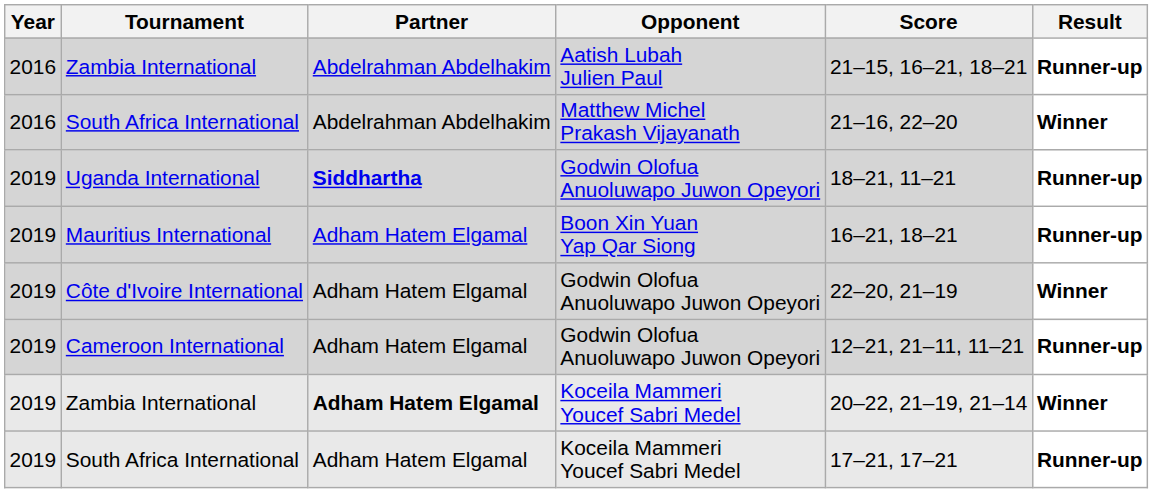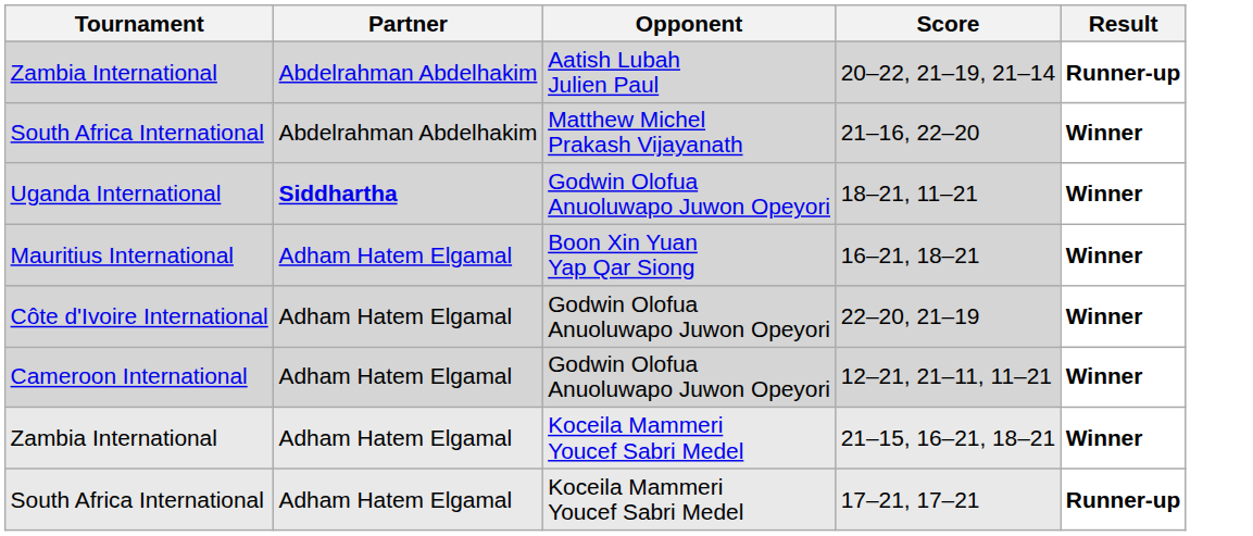 <table class="sortable wikitable" style="font-size: 90%;">
 <tr>
-<th>Year</th>
 <th>Tournament</th>
 <th>Partner</th>
 <th>Opponent</th>
 <th>Score</th>
 <th>Result</th>
 </tr>
 <tr style="background:#D5D5D5">
-<td align="center">2016</td>
 <td align="left"><a href='#'>Zambia International</a></td>
 <td align="left"> <a href='#'>Abdelrahman Abdelhakim</a></td>
 <td align="left"> <a href='#'>Aatish Lubah</a><br> <a href='#'>Julien Paul</a></td>
-<td align="left">21–15, 16–21, 18–21</td>
+<td align="left">20–22, 21–19, 21–14</td>
 <td style="text-align:left; background:white"> <strong>Runner-up</strong></td>
 </tr>
 <tr style="background:#D5D5D5">
-<td align="center">2016</td>
 <td align="left"><a href='#'>South Africa International</a></td>
 <td align="left"> Abdelrahman Abdelhakim</td>
 <td align="left"> <a href='#'>Matthew Michel</a><br> <a href='#'>Prakash Vijayanath</a></td>
 <td align="left">21–16, 22–20</td>
 <td style="text-align:left; background:white"> <strong>Winner</strong></td>
 </tr>
 <tr style="background:#D5D5D5">
-<td align="center">2019</td>
 <td align="left"><a href='#'>Uganda International</a></td>
 <td align="left"><strong> <a href='#'>Siddhartha</a></strong></td>
 <td align="left"> <a href='#'>Godwin Olofua</a><br> <a href='#'>Anuoluwapo Juwon Opeyori</a></td>
 <td align="left">18–21, 11–21</td>
-<td style="text-align:left; background:white"> <strong>Runner-up</strong></td>
+<td style="text-align:left; background:white"> <strong>Winner</strong></td>
 </tr>
 <tr style="background:#D5D5D5">
-<td align="center">2019</td>
 <td align="left"><a href='#'>Mauritius International</a></td>
 <td align="left"> <a href='#'>Adham Hatem Elgamal</a></td>
 <td align="left"> <a href='#'>Boon Xin Yuan</a><br> <a href='#'>Yap Qar Siong</a></td>
 <td align="left">16–21, 18–21</td>
-<td style="text-align:left; background:white"> <strong>Runner-up</strong></td>
+<td style="text-align:left; background:white"> <strong>Winner</strong></td>
 </tr>
 <tr style="background:#D5D5D5">
-<td align="center">2019</td>
 <td align="left"><a href='#'>Côte d'Ivoire International</a></td>
 <td align="left"> Adham Hatem Elgamal</td>
 <td align="left"> Godwin Olofua<br> Anuoluwapo Juwon Opeyori</td>
 <td align="left">22–20, 21–19</td>
 <td style="text-align:left; background:white"> <strong>Winner</strong></td>
 </tr>
 <tr style="background:#D5D5D5">
-<td align="center">2019</td>
 <td align="left"><a href='#'>Cameroon International</a></td>
 <td align="left"> Adham Hatem Elgamal</td>
 <td align="left"> Godwin Olofua<br> Anuoluwapo Juwon Opeyori</td>
 <td align="left">12–21, 21–11, 11–21</td>
-<td style="text-align:left; background:white"> <strong>Runner-up</strong></td>
-</tr>
-<tr style="background:#E9E9E9">
-<td align="center">2019</td>
-<td align="left">Zambia International</td>
-<td align="left"><strong> Adham Hatem Elgamal</strong></td>
-<td align="left"> <a href='#'>Koceila Mammeri</a> <br>  <a href='#'>Youcef Sabri Medel</a></td>
-<td align="left">20–22, 21–19, 21–14</td>
 <td style="text-align:left; background:white"> <strong>Winner</strong></td>
 </tr>
 <tr style="background:#E9E9E9">
-<td align="center">2019</td>
+<td align="left">Zambia International</td>
+<td align="left"> Adham Hatem Elgamal</td>
+<td align="left"> <a href='#'>Koceila Mammeri</a> <br>  <a href='#'>Youcef Sabri Medel</a></td>
+<td align="left">21–15, 16–21, 18–21</td>
+<td style="text-align:left; background:white"> <strong>Winner</strong></td>
+</tr>
+<tr style="background:#E9E9E9">
 <td align="left">South Africa International</td>
 <td align="left"> Adham Hatem Elgamal</td>
 <td align="left"> Koceila Mammeri<br> Youcef Sabri Medel</td>
 <td align="left">17–21, 17–21</td>
 <td style="text-align:left; background:white"> <strong>Runner-up</strong></td>
 </tr>
 </table>
